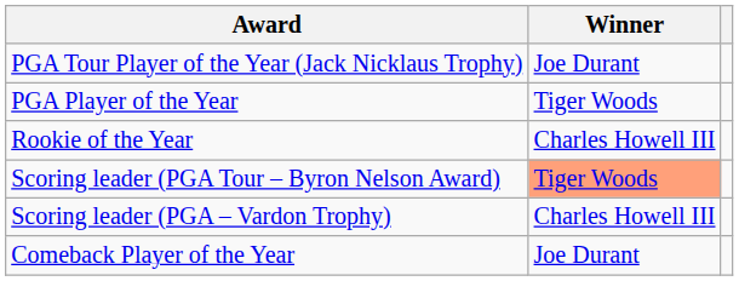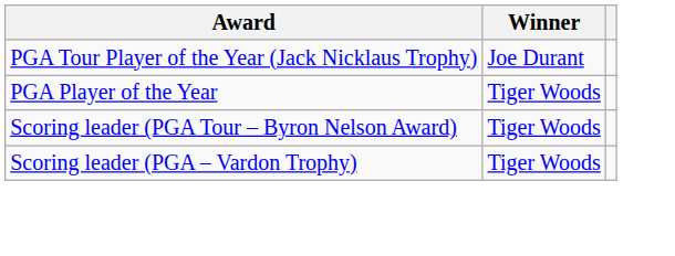 <table class="wikitable">
 <tr>
 <th>Award</th>
 <th>Winner</th>
 <th></th>
 </tr>
 <tr>
 <td><a href='#'>PGA Tour Player of the Year (Jack Nicklaus Trophy)</a></td>
 <td> <a href='#'>Joe Durant</a></td>
 <td></td>
 </tr>
 <tr>
 <td><a href='#'>PGA Player of the Year</a></td>
 <td> <a href='#'>Tiger Woods</a></td>
 <td></td>
 </tr>
 <tr>
-<td><a href='#'>Rookie of the Year</a></td>
-<td> <a href='#'>Charles Howell III</a></td>
-<td></td>
-</tr>
-<tr>
 <td><a href='#'>Scoring leader (PGA Tour – Byron Nelson Award)</a></td>
-<td style="background: lightsalmon;"> <a href='#'>Tiger Woods</a></td>
+<td> <a href='#'>Tiger Woods</a></td>
 <td></td>
 </tr>
 <tr>
 <td><a href='#'>Scoring leader (PGA – Vardon Trophy)</a></td>
-<td> <a href='#'>Charles Howell III</a></td>
-<td></td>
-</tr>
-<tr>
-<td><a href='#'>Comeback Player of the Year</a></td>
-<td> <a href='#'>Joe Durant</a></td>
+<td> <a href='#'>Tiger Woods</a></td>
 <td></td>
 </tr>
 </table>
